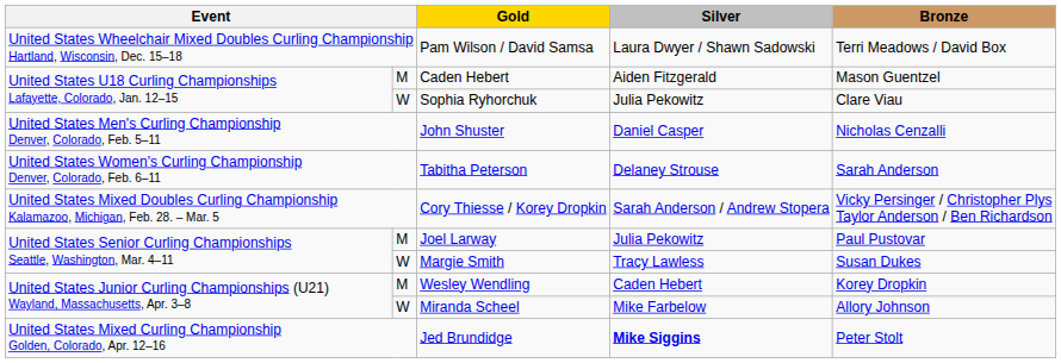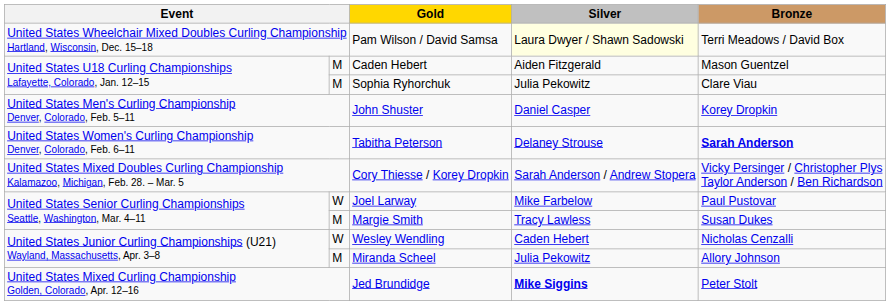 <table class="wikitable">
 <tr>
 <th colspan="2">Event</th>
 <th style="background:gold">Gold</th>
 <th style="background:silver">Silver</th>
 <th style="background:#cc9966">Bronze</th>
 </tr>
 <tr>
 <td colspan="2"><a href='#'>United States Wheelchair Mixed Doubles Curling Championship</a> <br> <small><a href='#'>Hartland</a>, <a href='#'>Wisconsin</a>, Dec. 15–18</small></td>
 <td>Pam Wilson / David Samsa</td>
-<td>Laura Dwyer / Shawn Sadowski</td>
+<td style="background: lightyellow;">Laura Dwyer / Shawn Sadowski</td>
 <td>Terri Meadows / David Box</td>
 </tr>
 <tr>
 <td rowspan="2"><a href='#'>United States U18 Curling Championships</a> <br> <small><a href='#'>Lafayette, Colorado</a>, Jan. 12–15</small></td>
 <td>M</td>
 <td>Caden Hebert</td>
 <td>Aiden Fitzgerald</td>
 <td>Mason Guentzel</td>
 </tr>
 <tr>
-<td>W</td>
+<td>M</td>
 <td>Sophia Ryhorchuk</td>
 <td>Julia Pekowitz</td>
 <td>Clare Viau</td>
 </tr>
 <tr>
 <td colspan="2"><a href='#'>United States Men's Curling Championship</a> <br> <small><a href='#'>Denver</a>, <a href='#'>Colorado</a>, Feb. 5–11</small></td>
 <td><a href='#'>John Shuster</a></td>
 <td><a href='#'>Daniel Casper</a></td>
-<td><a href='#'>Nicholas Cenzalli</a></td>
+<td><a href='#'>Korey Dropkin</a></td>
 </tr>
 <tr>
 <td colspan="2"><a href='#'>United States Women's Curling Championship</a> <br> <small><a href='#'>Denver</a>, <a href='#'>Colorado</a>, Feb. 6–11</small></td>
 <td><a href='#'>Tabitha Peterson</a></td>
 <td><a href='#'>Delaney Strouse</a></td>
-<td><a href='#'>Sarah Anderson</a></td>
+<td><strong><a href='#'>Sarah Anderson</a></strong></td>
 </tr>
 <tr>
 <td colspan="2"><a href='#'>United States Mixed Doubles Curling Championship</a> <br> <small><a href='#'>Kalamazoo</a>, <a href='#'>Michigan</a>, Feb. 28. – Mar. 5</small></td>
 <td><a href='#'>Cory Thiesse</a> / <a href='#'>Korey Dropkin</a></td>
 <td><a href='#'>Sarah Anderson</a> / <a href='#'>Andrew Stopera</a></td>
 <td><a href='#'>Vicky Persinger</a> / <a href='#'>Christopher Plys</a> <br> <a href='#'>Taylor Anderson</a> / <a href='#'>Ben Richardson</a></td>
 </tr>
 <tr>
 <td rowspan="2"><a href='#'>United States Senior Curling Championships</a> <br> <small><a href='#'>Seattle</a>, <a href='#'>Washington</a>, Mar. 4–11</small></td>
-<td>M</td>
+<td>W</td>
 <td><a href='#'>Joel Larway</a></td>
-<td><a href='#'>Julia Pekowitz</a></td>
+<td><a href='#'>Mike Farbelow</a></td>
 <td><a href='#'>Paul Pustovar</a></td>
 </tr>
 <tr>
-<td>W</td>
+<td>M</td>
 <td><a href='#'>Margie Smith</a></td>
 <td><a href='#'>Tracy Lawless</a></td>
 <td><a href='#'>Susan Dukes</a></td>
 </tr>
 <tr>
 <td rowspan="2"><a href='#'>United States Junior Curling Championships</a> (U21) <br> <small><a href='#'>Wayland, Massachusetts</a>, Apr. 3–8</small></td>
-<td>M</td>
+<td>W</td>
 <td><a href='#'>Wesley Wendling</a></td>
 <td><a href='#'>Caden Hebert</a></td>
-<td><a href='#'>Korey Dropkin</a></td>
+<td><a href='#'>Nicholas Cenzalli</a></td>
 </tr>
 <tr>
-<td>W</td>
+<td>M</td>
 <td><a href='#'>Miranda Scheel</a></td>
-<td><a href='#'>Mike Farbelow</a></td>
+<td><a href='#'>Julia Pekowitz</a></td>
 <td><a href='#'>Allory Johnson</a></td>
 </tr>
 <tr>
 <td colspan="2"><a href='#'>United States Mixed Curling Championship</a> <br> <small><a href='#'>Golden, Colorado</a>, Apr. 12–16</small></td>
 <td><a href='#'>Jed Brundidge</a></td>
 <td><strong><a href='#'>Mike Siggins</a></strong></td>
 <td><a href='#'>Peter Stolt</a></td>
 </tr>
 </table>
